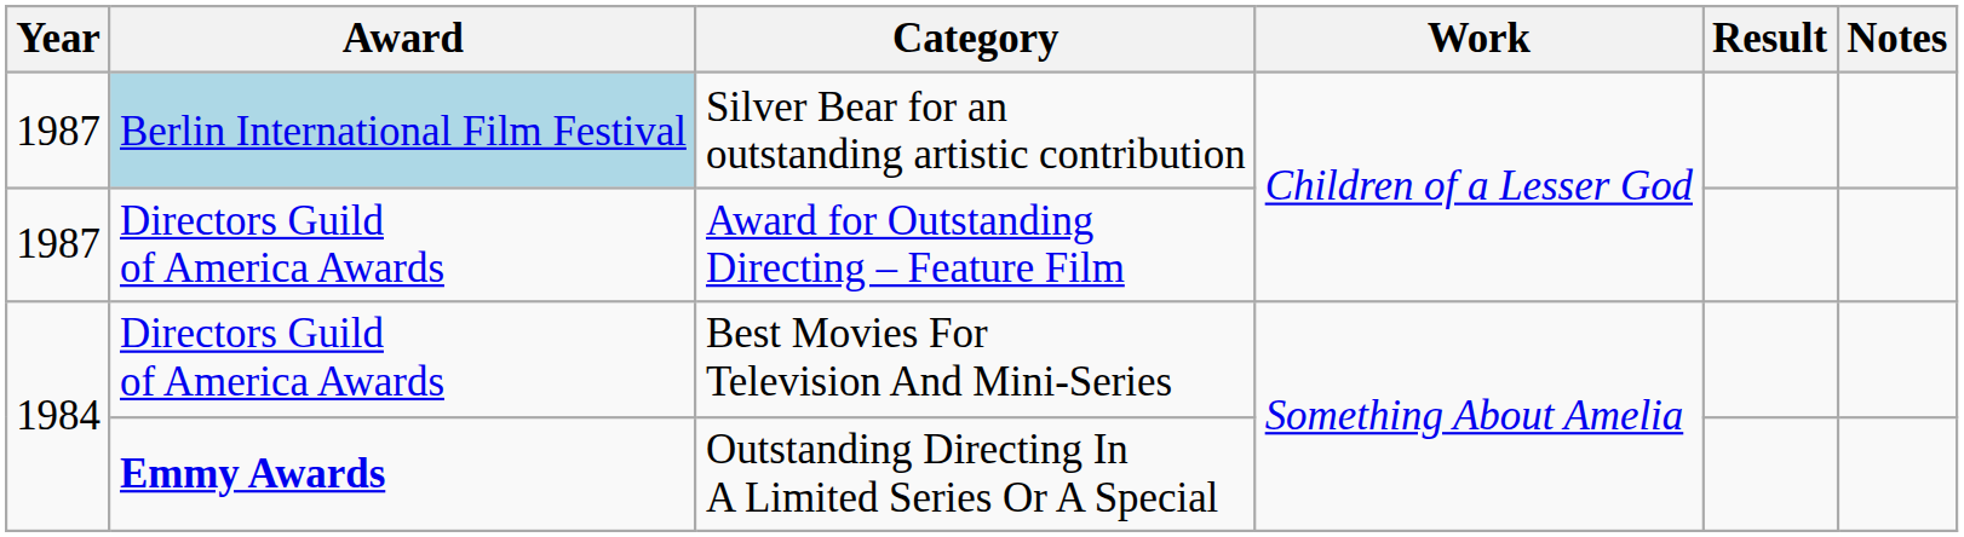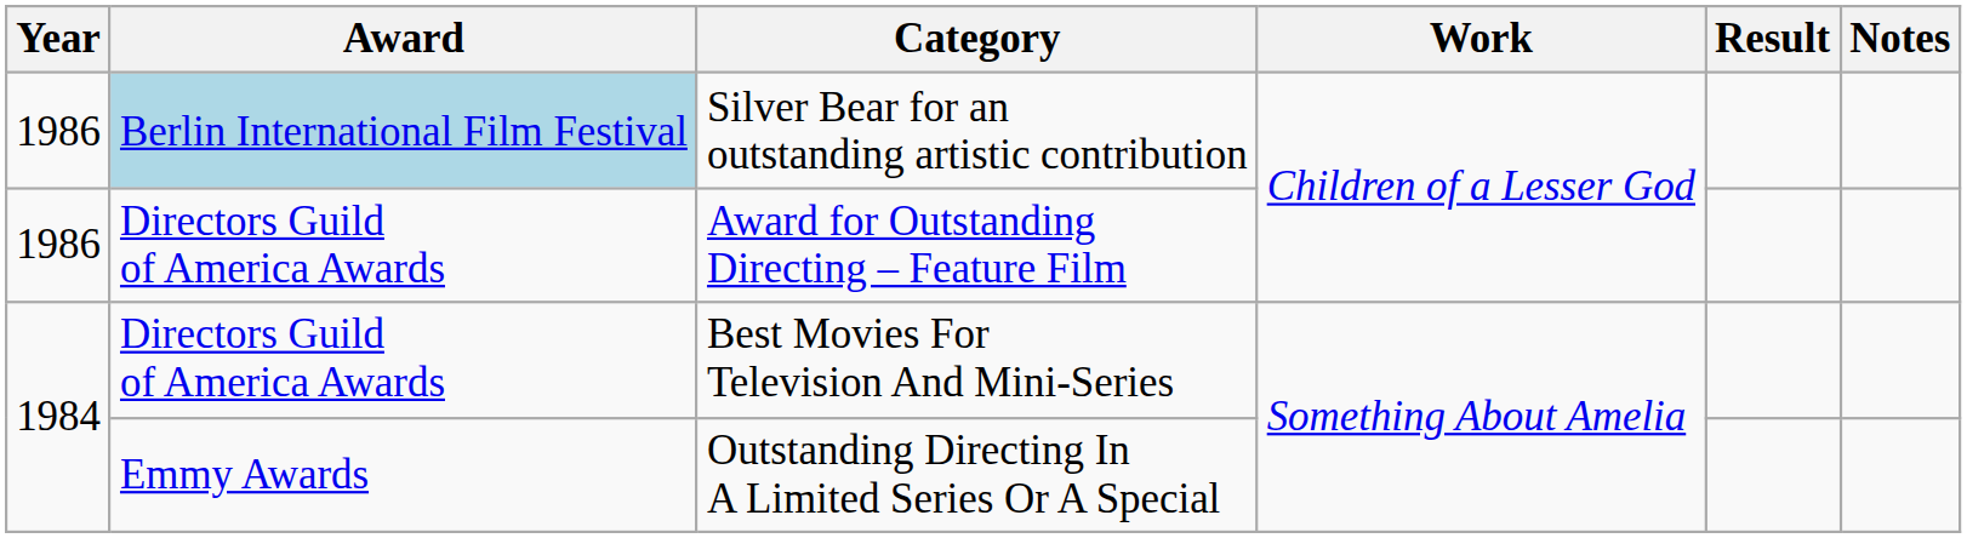 <table class="wikitable">
 <tr>
 <th>Year</th>
 <th>Award</th>
 <th>Category</th>
 <th>Work</th>
 <th>Result</th>
 <th>Notes</th>
 </tr>
 <tr>
-<td>1987</td>
+<td>1986</td>
 <td style="background: lightblue;"><a href='#'>Berlin International Film Festival</a></td>
 <td>Silver Bear for an<br>outstanding artistic contribution</td>
 <td rowspan="2"><em><a href='#'>Children of a Lesser God</a></em></td>
 <td></td>
 <td></td>
 </tr>
 <tr>
-<td>1987</td>
+<td>1986</td>
 <td><a href='#'>Directors Guild</a><br><a href='#'>of America Awards</a></td>
 <td><a href='#'>Award for Outstanding</a><br><a href='#'>Directing – Feature Film</a></td>
 <td></td>
 <td></td>
 </tr>
 <tr>
 <td rowspan="2">1984</td>
 <td><a href='#'>Directors Guild</a><br><a href='#'>of America Awards</a></td>
 <td>Best Movies For<br>Television And Mini-Series</td>
 <td rowspan="2"><em><a href='#'>Something About Amelia</a></em></td>
 <td></td>
 <td></td>
 </tr>
 <tr>
-<td><strong><a href='#'>Emmy Awards</a></strong></td>
+<td><a href='#'>Emmy Awards</a></td>
 <td>Outstanding Directing In<br>A Limited Series Or A Special</td>
 <td></td>
 <td></td>
 </tr>
 </table>
